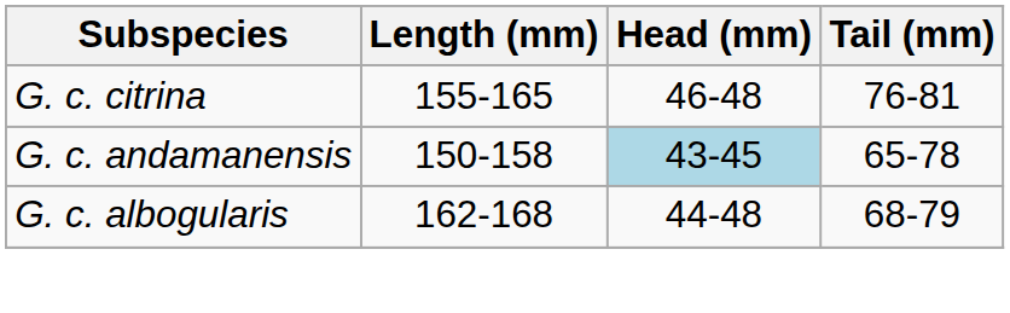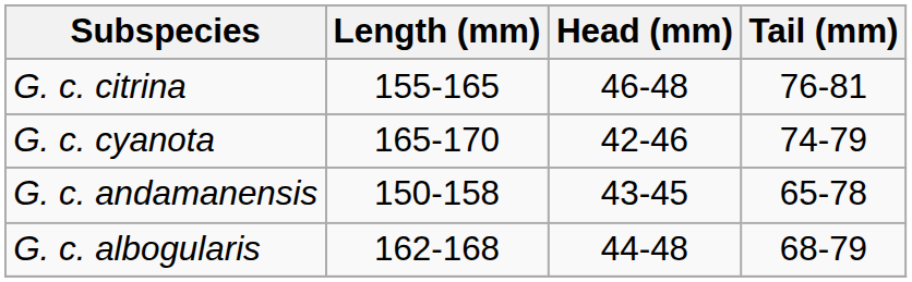 <table class="wikitable ">
 <tr>
 <th>Subspecies</th>
 <th align="center">Length (mm)</th>
 <th align="center">Head (mm)</th>
 <th align="center">Tail (mm)</th>
 </tr>
 <tr>
 <td><em>G. c. citrina</em></td>
 <td align="center">155-165</td>
 <td align="center">46-48</td>
 <td align="center">76-81</td>
 </tr>
 <tr>
+<td><em>G. c. cyanota</em></td>
+<td align="center">165-170</td>
+<td align="center">42-46</td>
+<td align="center">74-79</td>
+</tr>
+<tr>
 <td><em>G. c. andamanensis </em></td>
 <td align="center">150-158</td>
-<td align="center" style="background: lightblue;">43-45</td>
+<td align="center">43-45</td>
 <td align="center">65-78</td>
 </tr>
 <tr>
 <td><em>G. c. albogularis </em></td>
 <td align="center">162-168</td>
 <td align="center">44-48</td>
 <td align="center">68-79</td>
 </tr>
 <tr class="sortbottom">
 </tr>
 </table>
